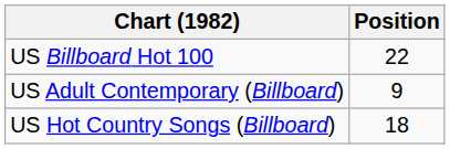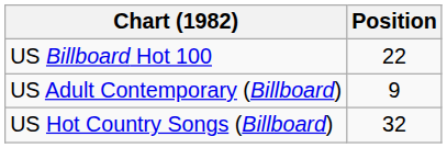 <table class="wikitable sortable">
 <tr>
 <th>Chart (1982)</th>
 <th>Position</th>
 </tr>
 <tr>
 <td>US <a href='#'><em>Billboard</em> Hot 100</a></td>
 <td align="center">22</td>
 </tr>
 <tr>
 <td>US <a href='#'>Adult Contemporary</a> (<em><a href='#'>Billboard</a></em>)</td>
 <td align="center">9</td>
 </tr>
 <tr>
 <td>US <a href='#'>Hot Country Songs</a> (<em><a href='#'>Billboard</a></em>)</td>
-<td align="center">18</td>
+<td align="center">32</td>
 </tr>
 </table>
